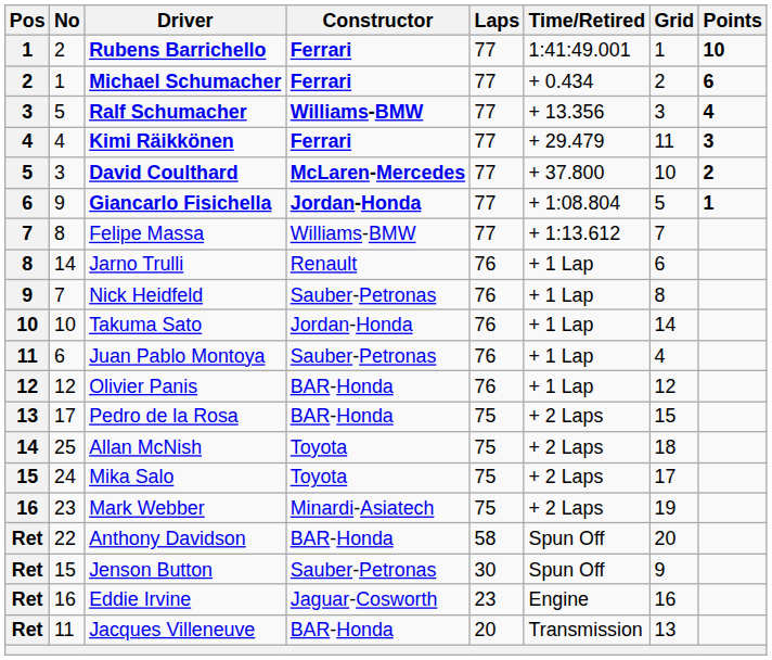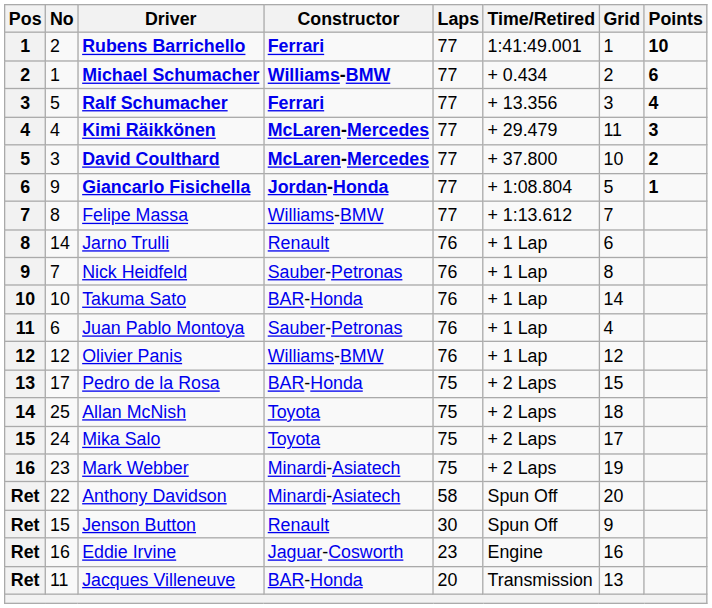 <table class="wikitable sortable" style="font-size: 85%;">
 <tr>
 <th>Pos</th>
 <th>No</th>
 <th>Driver</th>
 <th>Constructor</th>
 <th>Laps</th>
 <th>Time/Retired</th>
 <th>Grid</th>
 <th>Points</th>
 </tr>
 <tr>
 <th>1</th>
 <td>2</td>
 <td> <strong><a href='#'>Rubens Barrichello</a></strong></td>
 <td><strong><a href='#'>Ferrari</a></strong></td>
 <td>77</td>
 <td>1:41:49.001</td>
 <td>1</td>
 <td><strong>10</strong></td>
 </tr>
 <tr>
 <th>2</th>
 <td>1</td>
 <td> <strong><a href='#'>Michael Schumacher</a></strong></td>
-<td><strong><a href='#'>Ferrari</a></strong></td>
+<td><strong><a href='#'>Williams</a>-<a href='#'>BMW</a></strong></td>
 <td>77</td>
 <td>+ 0.434</td>
 <td>2</td>
 <td><strong>6</strong></td>
 </tr>
 <tr>
 <th>3</th>
 <td>5</td>
 <td> <strong><a href='#'>Ralf Schumacher</a></strong></td>
-<td><strong><a href='#'>Williams</a>-<a href='#'>BMW</a></strong></td>
+<td><strong><a href='#'>Ferrari</a></strong></td>
 <td>77</td>
 <td>+ 13.356</td>
 <td>3</td>
 <td><strong>4</strong></td>
 </tr>
 <tr>
 <th>4</th>
 <td>4</td>
 <td> <strong><a href='#'>Kimi Räikkönen</a></strong></td>
-<td><strong><a href='#'>Ferrari</a></strong></td>
+<td><strong><a href='#'>McLaren</a>-<a href='#'>Mercedes</a></strong></td>
 <td>77</td>
 <td>+ 29.479</td>
 <td>11</td>
 <td><strong>3</strong></td>
 </tr>
 <tr>
 <th>5</th>
 <td>3</td>
 <td> <strong><a href='#'>David Coulthard</a></strong></td>
 <td><strong><a href='#'>McLaren</a>-<a href='#'>Mercedes</a></strong></td>
 <td>77</td>
 <td>+ 37.800</td>
 <td>10</td>
 <td><strong>2</strong></td>
 </tr>
 <tr>
 <th>6</th>
 <td>9</td>
 <td> <strong><a href='#'>Giancarlo Fisichella</a></strong></td>
 <td><strong><a href='#'>Jordan</a>-<a href='#'>Honda</a></strong></td>
 <td>77</td>
 <td>+ 1:08.804</td>
 <td>5</td>
 <td><strong>1</strong></td>
 </tr>
 <tr>
 <th>7</th>
 <td>8</td>
 <td> <a href='#'>Felipe Massa</a></td>
 <td><a href='#'>Williams</a>-<a href='#'>BMW</a></td>
 <td>77</td>
 <td>+ 1:13.612</td>
 <td>7</td>
 <td> </td>
 </tr>
 <tr>
 <th>8</th>
 <td>14</td>
 <td> <a href='#'>Jarno Trulli</a></td>
 <td><a href='#'>Renault</a></td>
 <td>76</td>
 <td>+ 1 Lap</td>
 <td>6</td>
 <td> </td>
 </tr>
 <tr>
 <th>9</th>
 <td>7</td>
 <td> <a href='#'>Nick Heidfeld</a></td>
 <td><a href='#'>Sauber</a>-<a href='#'>Petronas</a></td>
 <td>76</td>
 <td>+ 1 Lap</td>
 <td>8</td>
 <td> </td>
 </tr>
 <tr>
 <th>10</th>
 <td>10</td>
 <td> <a href='#'>Takuma Sato</a></td>
-<td><a href='#'>Jordan</a>-<a href='#'>Honda</a></td>
+<td><a href='#'>BAR</a>-<a href='#'>Honda</a></td>
 <td>76</td>
 <td>+ 1 Lap</td>
 <td>14</td>
 <td> </td>
 </tr>
 <tr>
 <th>11</th>
 <td>6</td>
 <td> <a href='#'>Juan Pablo Montoya</a></td>
 <td><a href='#'>Sauber</a>-<a href='#'>Petronas</a></td>
 <td>76</td>
 <td>+ 1 Lap</td>
 <td>4</td>
 <td> </td>
 </tr>
 <tr>
 <th>12</th>
 <td>12</td>
 <td> <a href='#'>Olivier Panis</a></td>
-<td><a href='#'>BAR</a>-<a href='#'>Honda</a></td>
+<td><a href='#'>Williams</a>-<a href='#'>BMW</a></td>
 <td>76</td>
 <td>+ 1 Lap</td>
 <td>12</td>
 <td> </td>
 </tr>
 <tr>
 <th>13</th>
 <td>17</td>
 <td> <a href='#'>Pedro de la Rosa</a></td>
 <td><a href='#'>BAR</a>-<a href='#'>Honda</a></td>
 <td>75</td>
 <td>+ 2 Laps</td>
 <td>15</td>
 <td> </td>
 </tr>
 <tr>
 <th>14</th>
 <td>25</td>
 <td> <a href='#'>Allan McNish</a></td>
 <td><a href='#'>Toyota</a></td>
 <td>75</td>
 <td>+ 2 Laps</td>
 <td>18</td>
 <td> </td>
 </tr>
 <tr>
 <th>15</th>
 <td>24</td>
 <td> <a href='#'>Mika Salo</a></td>
 <td><a href='#'>Toyota</a></td>
 <td>75</td>
 <td>+ 2 Laps</td>
 <td>17</td>
 <td> </td>
 </tr>
 <tr>
 <th>16</th>
 <td>23</td>
 <td> <a href='#'>Mark Webber</a></td>
 <td><a href='#'>Minardi</a>-<a href='#'>Asiatech</a></td>
 <td>75</td>
 <td>+ 2 Laps</td>
 <td>19</td>
 <td> </td>
 </tr>
 <tr>
 <th>Ret</th>
 <td>22</td>
 <td> <a href='#'>Anthony Davidson</a></td>
-<td><a href='#'>BAR</a>-<a href='#'>Honda</a></td>
+<td><a href='#'>Minardi</a>-<a href='#'>Asiatech</a></td>
 <td>58</td>
 <td>Spun Off</td>
 <td>20</td>
 <td> </td>
 </tr>
 <tr>
 <th>Ret</th>
 <td>15</td>
 <td> <a href='#'>Jenson Button</a></td>
-<td><a href='#'>Sauber</a>-<a href='#'>Petronas</a></td>
+<td><a href='#'>Renault</a></td>
 <td>30</td>
 <td>Spun Off</td>
 <td>9</td>
 <td> </td>
 </tr>
 <tr>
 <th>Ret</th>
 <td>16</td>
 <td> <a href='#'>Eddie Irvine</a></td>
 <td><a href='#'>Jaguar</a>-<a href='#'>Cosworth</a></td>
 <td>23</td>
 <td>Engine</td>
 <td>16</td>
 <td> </td>
 </tr>
 <tr>
 <th>Ret</th>
 <td>11</td>
 <td> <a href='#'>Jacques Villeneuve</a></td>
 <td><a href='#'>BAR</a>-<a href='#'>Honda</a></td>
 <td>20</td>
 <td>Transmission</td>
 <td>13</td>
 <td> </td>
 </tr>
 <tr>
 <th colspan="8"></th>
 </tr>
 </table>
